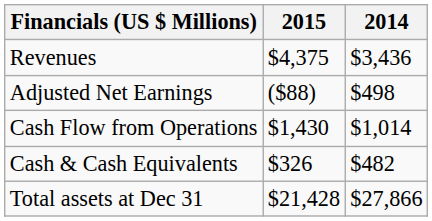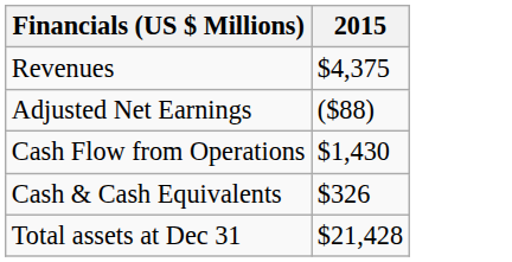 <table class="wikitable">
 <tr>
 <th>Financials (US $ Millions)</th>
 <th>2015</th>
-<th>2014</th>
 </tr>
 <tr>
 <td>Revenues</td>
 <td>$4,375</td>
-<td>$3,436</td>
 </tr>
 <tr>
 <td>Adjusted Net Earnings</td>
 <td>($88)</td>
-<td>$498</td>
 </tr>
 <tr>
 <td>Cash Flow from Operations</td>
 <td>$1,430</td>
-<td>$1,014</td>
 </tr>
 <tr>
 <td>Cash & Cash Equivalents</td>
 <td>$326</td>
-<td>$482</td>
 </tr>
 <tr>
 <td>Total assets at Dec 31</td>
 <td>$21,428</td>
-<td>$27,866</td>
 </tr>
 </table>
